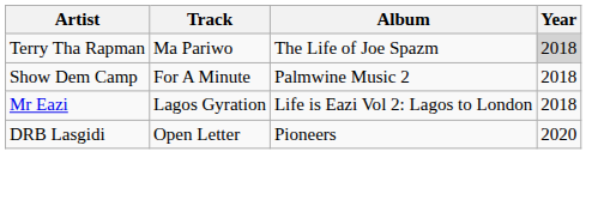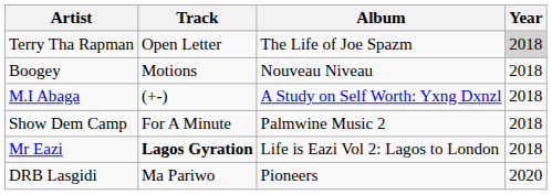 <table class="wikitable">
 <tr>
 <th>Artist</th>
 <th>Track</th>
 <th>Album</th>
 <th>Year</th>
 </tr>
 <tr>
 <td>Terry Tha Rapman</td>
-<td>Ma Pariwo</td>
+<td>Open Letter</td>
 <td>The Life of Joe Spazm</td>
 <td style="background: lightgrey;">2018</td>
+</tr>
+<tr>
+<td>Boogey</td>
+<td>Motions</td>
+<td>Nouveau Niveau</td>
+<td>2018</td>
+</tr>
+<tr>
+<td><a href='#'>M.I Abaga</a></td>
+<td>(+-)</td>
+<td><a href='#'>A Study on Self Worth: Yxng Dxnzl</a></td>
+<td>2018</td>
 </tr>
 <tr>
 <td>Show Dem Camp</td>
 <td>For A Minute</td>
 <td>Palmwine Music 2</td>
 <td>2018</td>
 </tr>
 <tr>
 <td><a href='#'>Mr Eazi</a></td>
-<td>Lagos Gyration</td>
+<td><strong>Lagos Gyration</strong></td>
 <td>Life is Eazi Vol 2: Lagos to London</td>
 <td>2018</td>
 </tr>
 <tr>
 <td>DRB Lasgidi</td>
-<td>Open Letter</td>
+<td>Ma Pariwo</td>
 <td>Pioneers</td>
 <td>2020</td>
 </tr>
 </table>
